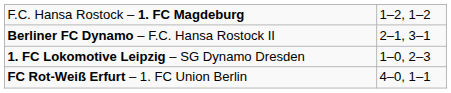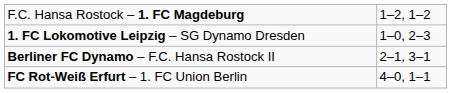 <table class="wikitable" style="width:540px;">
 <tr>
 <td>F.C. Hansa Rostock – <strong>1. FC Magdeburg</strong></td>
 <td>1–2, 1–2</td>
 </tr>
 <tr>
+<td><strong>1. FC Lokomotive Leipzig</strong> – SG Dynamo Dresden</td>
+<td>1–0, 2–3</td>
+</tr>
+<tr>
 <td><strong>Berliner FC Dynamo</strong> – F.C. Hansa Rostock II</td>
 <td>2–1, 3–1</td>
-</tr>
-<tr>
-<td><strong>1. FC Lokomotive Leipzig</strong> – SG Dynamo Dresden</td>
-<td>1–0, 2–3</td>
 </tr>
 <tr>
 <td><strong>FC Rot-Weiß Erfurt</strong> – 1. FC Union Berlin</td>
 <td>4–0, 1–1</td>
 </tr>
 </table>
